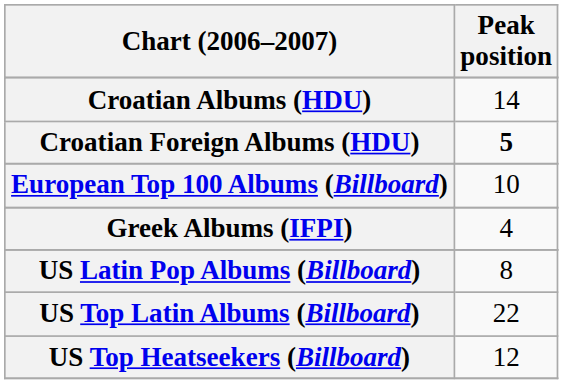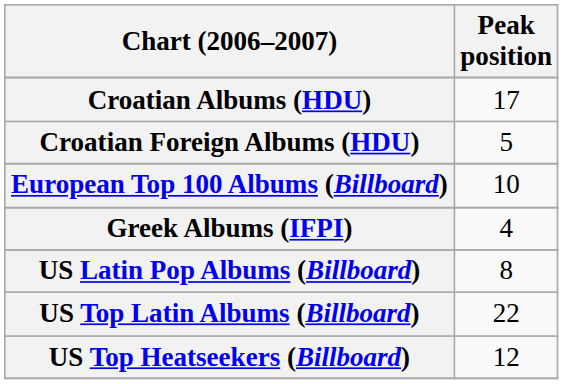 <table class="wikitable sortable plainrowheaders" style="text-align:center;">
 <tr>
 <th>Chart (2006–2007)</th>
 <th>Peak<br> position</th>
 </tr>
 <tr>
 </tr>
 <tr>
 </tr>
 <tr>
 <th scope="row">Croatian Albums (<a href='#'>HDU</a>)</th>
-<td>14</td>
+<td>17</td>
 </tr>
 <tr>
 <th scope="row">Croatian Foreign Albums (<a href='#'>HDU</a>)</th>
-<td><strong>5</strong></td>
+<td>5</td>
 </tr>
 <tr>
 </tr>
 <tr>
 <th scope="row"><a href='#'>European Top 100 Albums</a> (<em><a href='#'>Billboard</a></em>)</th>
 <td>10</td>
 </tr>
 <tr>
 </tr>
 <tr>
 </tr>
 <tr>
 <th scope="row">Greek Albums (<a href='#'>IFPI</a>)</th>
 <td>4</td>
 </tr>
 <tr>
 </tr>
 <tr>
 </tr>
 <tr>
 </tr>
 <tr>
 <th scope="row">US <a href='#'>Latin Pop Albums</a> (<em><a href='#'>Billboard</a></em>)</th>
 <td>8</td>
 </tr>
 <tr>
 <th scope="row">US <a href='#'>Top Latin Albums</a> (<em><a href='#'>Billboard</a></em>)</th>
 <td>22</td>
 </tr>
 <tr>
 <th scope="row">US <a href='#'>Top Heatseekers</a> (<em><a href='#'>Billboard</a></em>)</th>
 <td>12</td>
 </tr>
 <tr>
 </tr>
 </table>
